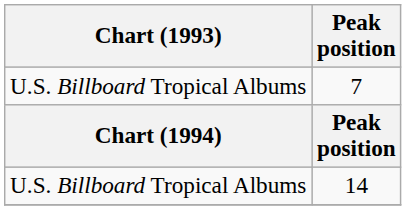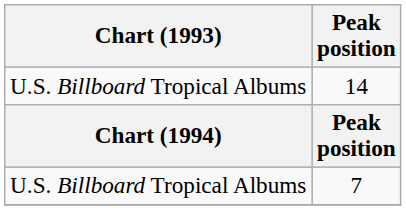 <table class="wikitable">
 <tr>
 <th align="left">Chart (1993)</th>
 <th align="left">Peak<br>position</th>
 </tr>
 <tr>
 <td align="left">U.S. <em>Billboard</em> Tropical Albums</td>
-<td align="center">7</td>
+<td align="center">14</td>
 </tr>
 <tr>
 <th align="left">Chart (1994)</th>
 <th align="left">Peak<br>position</th>
 </tr>
 <tr>
 <td align="left">U.S. <em>Billboard</em> Tropical Albums</td>
-<td align="center">14</td>
+<td align="center">7</td>
 </tr>
 <tr>
 </tr>
 </table>
